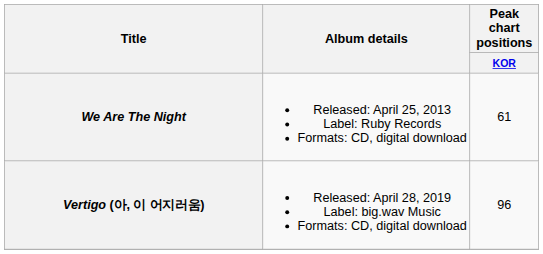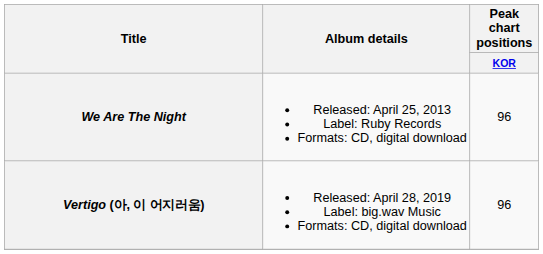 <table class="wikitable plainrowheaders" style="text-align:center;">
 <tr>
 <th scope="col" rowspan="2" style="width:20em;">Title</th>
 <th scope="col" rowspan="2">Album details</th>
 <th scope="col" colspan="1" style="width:5em;">Peak chart positions</th>
 </tr>
 <tr>
 <th><small><a href='#'>KOR</a></small><br></th>
 </tr>
 <tr>
 <th scope="row"><em>We Are The Night</em></th>
 <td><br><ul><li>Released: April 25, 2013</li><li>Label: Ruby Records</li><li>Formats: CD, digital download</li></ul></td>
-<td>61</td>
+<td>96</td>
 </tr>
 <tr>
 <th scope="row"><em>Vertigo</em> (아, 이 어지러움)</th>
 <td><br><ul><li>Released: April 28, 2019</li><li>Label: big.wav Music</li><li>Formats: CD, digital download</li></ul></td>
 <td>96</td>
 </tr>
 <tr>
 </tr>
 </table>
